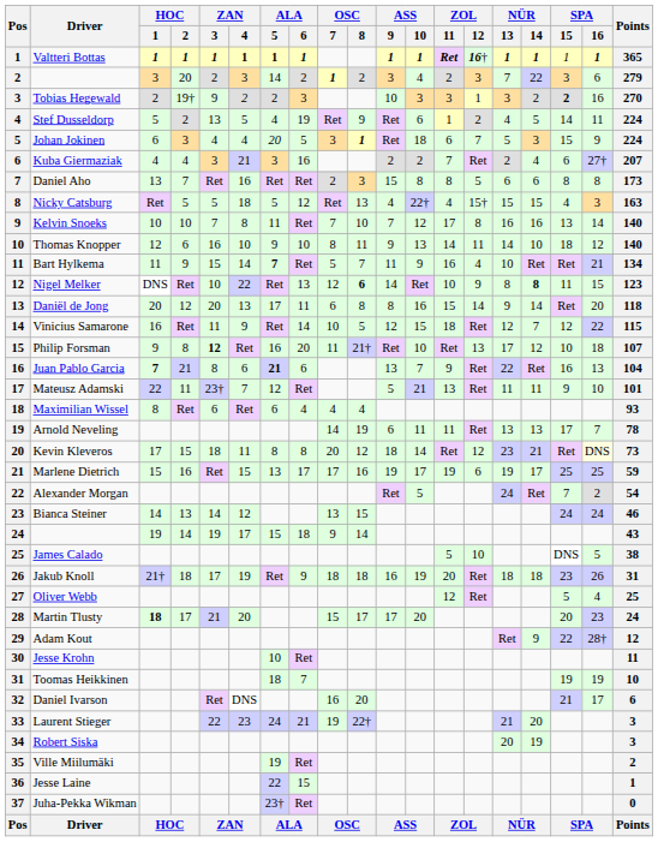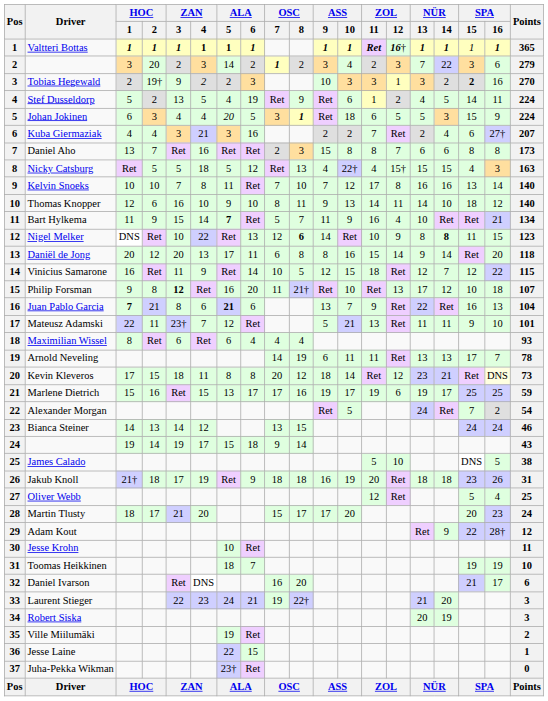 <table class="wikitable" style="font-size:85%; text-align:center;">
 <tr>
 <th rowspan=2>Pos</th>
 <th rowspan=2>Driver</th>
 <th colspan=2><a href='#'>HOC</a><br></th>
 <th colspan=2><a href='#'>ZAN</a><br></th>
 <th colspan=2><a href='#'>ALA</a><br></th>
 <th colspan=2><a href='#'>OSC</a><br></th>
 <th colspan=2><a href='#'>ASS</a><br></th>
 <th colspan=2><a href='#'>ZOL</a><br></th>
 <th colspan=2><a href='#'>NÜR</a><br></th>
 <th colspan=2><a href='#'>SPA</a><br></th>
 <th rowspan=2>Points</th>
 </tr>
 <tr>
 <th width=25>1</th>
 <th width=25>2</th>
 <th width=25>3</th>
 <th width=25>4</th>
 <th width=25>5</th>
 <th width=25>6</th>
 <th width=25>7</th>
 <th width=25>8</th>
 <th width=25>9</th>
 <th width=25>10</th>
 <th width=25>11</th>
 <th width=25>12</th>
 <th width=25>13</th>
 <th width=25>14</th>
 <th width=25>15</th>
 <th width=25>16</th>
 </tr>
 <tr>
 <th>1</th>
 <td align=left> <a href='#'>Valtteri Bottas</a></td>
 <td style="background:#FFFFBF;"><strong><em>1</em></strong></td>
 <td style="background:#FFFFBF;"><strong><em>1</em></strong></td>
 <td style="background:#FFFFBF;"><strong><em>1</em></strong></td>
 <td style="background:#FFFFBF;"><strong>1</strong></td>
 <td style="background:#FFFFBF;"><strong>1</strong></td>
 <td style="background:#FFFFBF;"><strong><em>1</em></strong></td>
 <td></td>
 <td></td>
 <td style="background:#FFFFBF;"><strong><em>1</em></strong></td>
 <td style="background:#FFFFBF;"><strong><em>1</em></strong></td>
 <td style="background:#EFCFFF;"><strong><em>Ret</em></strong></td>
 <td style="background:#DFFFDF;"><strong><em>16</em></strong>†</td>
 <td style="background:#FFFFBF;"><strong><em>1</em></strong></td>
 <td style="background:#FFFFBF;"><strong><em>1</em></strong></td>
 <td style="background:#FFFFBF;"><em>1</em></td>
 <td style="background:#FFFFBF;"><strong><em>1</em></strong></td>
 <th>365</th>
 </tr>
 <tr>
 <th>2</th>
 <td align=left></td>
 <td style="background:#FFDF9F;">3</td>
 <td style="background:#DFFFDF;">20</td>
 <td style="background:#DFDFDF;">2</td>
 <td style="background:#FFDF9F;">3</td>
 <td style="background:#DFFFDF;">14</td>
 <td style="background:#DFDFDF;">2</td>
 <td style="background:#FFFFBF;"><strong><em>1</em></strong></td>
 <td style="background:#DFDFDF;">2</td>
 <td style="background:#FFDF9F;">3</td>
 <td style="background:#DFFFDF;">4</td>
 <td style="background:#DFDFDF;">2</td>
 <td style="background:#FFDF9F;">3</td>
 <td style="background:#DFFFDF;">7</td>
 <td style="background:#CFCFFF;">22</td>
 <td style="background:#FFDF9F;">3</td>
 <td style="background:#DFFFDF;">6</td>
 <th>279</th>
 </tr>
 <tr>
 <th>3</th>
 <td align=left> <a href='#'>Tobias Hegewald</a></td>
 <td style="background:#DFDFDF;">2</td>
 <td style="background:#DFFFDF;">19†</td>
 <td style="background:#DFFFDF;">9</td>
 <td style="background:#DFDFDF;"><em>2</em></td>
 <td style="background:#DFDFDF;">2</td>
 <td style="background:#FFDF9F;">3</td>
 <td></td>
 <td></td>
 <td style="background:#DFFFDF;">10</td>
 <td style="background:#FFDF9F;">3</td>
 <td style="background:#FFDF9F;">3</td>
 <td style="background:#FFFFBF;">1</td>
 <td style="background:#FFDF9F;">3</td>
 <td style="background:#DFDFDF;">2</td>
 <td style="background:#DFDFDF;"><strong>2</strong></td>
 <td style="background:#DFFFDF;">16</td>
 <th>270</th>
 </tr>
 <tr>
 <th>4</th>
 <td align=left> <a href='#'>Stef Dusseldorp</a></td>
 <td style="background:#DFFFDF;">5</td>
 <td style="background:#DFDFDF;">2</td>
 <td style="background:#DFFFDF;">13</td>
 <td style="background:#DFFFDF;">5</td>
 <td style="background:#DFFFDF;">4</td>
 <td style="background:#DFFFDF;">19</td>
 <td style="background:#EFCFFF;">Ret</td>
 <td style="background:#DFFFDF;">9</td>
 <td style="background:#EFCFFF;">Ret</td>
 <td style="background:#DFFFDF;">6</td>
 <td style="background:#FFFFBF;">1</td>
 <td style="background:#DFDFDF;">2</td>
 <td style="background:#DFFFDF;">4</td>
 <td style="background:#DFFFDF;">5</td>
 <td style="background:#DFFFDF;">14</td>
 <td style="background:#DFFFDF;">11</td>
 <th>224</th>
 </tr>
 <tr>
 <th>5</th>
 <td align=left> <a href='#'>Johan Jokinen</a></td>
 <td style="background:#DFFFDF;">6</td>
 <td style="background:#FFDF9F;">3</td>
 <td style="background:#DFFFDF;">4</td>
 <td style="background:#DFFFDF;">4</td>
 <td style="background:#DFFFDF;"><em>20</em></td>
 <td style="background:#DFFFDF;">5</td>
 <td style="background:#FFDF9F;">3</td>
 <td style="background:#FFFFBF;"><strong><em>1</em></strong></td>
 <td style="background:#EFCFFF;">Ret</td>
 <td style="background:#DFFFDF;">18</td>
 <td style="background:#DFFFDF;">6</td>
-<td style="background:#DFFFDF;">7</td>
+<td style="background:#DFFFDF;">5</td>
 <td style="background:#DFFFDF;">5</td>
 <td style="background:#FFDF9F;">3</td>
 <td style="background:#DFFFDF;">15</td>
 <td style="background:#DFFFDF;">9</td>
 <th>224</th>
 </tr>
 <tr>
 <th>6</th>
 <td align=left> <a href='#'>Kuba Giermaziak</a></td>
 <td style="background:#DFFFDF;">4</td>
 <td style="background:#DFFFDF;">4</td>
 <td style="background:#FFDF9F;">3</td>
 <td style="background:#CFCFFF;">21</td>
 <td style="background:#FFDF9F;">3</td>
 <td style="background:#DFFFDF;">16</td>
 <td></td>
 <td></td>
 <td style="background:#DFDFDF;">2</td>
 <td style="background:#DFDFDF;">2</td>
 <td style="background:#DFFFDF;">7</td>
 <td style="background:#EFCFFF;">Ret</td>
 <td style="background:#DFDFDF;">2</td>
 <td style="background:#DFFFDF;">4</td>
 <td style="background:#DFFFDF;">6</td>
 <td style="background:#CFCFFF;">27†</td>
 <th>207</th>
 </tr>
 <tr>
 <th>7</th>
 <td align=left> Daniel Aho</td>
 <td style="background:#DFFFDF;">13</td>
 <td style="background:#DFFFDF;">7</td>
 <td style="background:#EFCFFF;">Ret</td>
 <td style="background:#DFFFDF;">16</td>
 <td style="background:#EFCFFF;">Ret</td>
 <td style="background:#EFCFFF;">Ret</td>
 <td style="background:#DFDFDF;">2</td>
 <td style="background:#FFDF9F;">3</td>
 <td style="background:#DFFFDF;">15</td>
 <td style="background:#DFFFDF;">8</td>
 <td style="background:#DFFFDF;">8</td>
-<td style="background:#DFFFDF;">5</td>
+<td style="background:#DFFFDF;">7</td>
 <td style="background:#DFFFDF;">6</td>
 <td style="background:#DFFFDF;">6</td>
 <td style="background:#DFFFDF;">8</td>
 <td style="background:#DFFFDF;">8</td>
 <th>173</th>
 </tr>
 <tr>
 <th>8</th>
 <td align=left> <a href='#'>Nicky Catsburg</a></td>
 <td style="background:#EFCFFF;">Ret</td>
 <td style="background:#DFFFDF;">5</td>
 <td style="background:#DFFFDF;">5</td>
 <td style="background:#DFFFDF;">18</td>
 <td style="background:#DFFFDF;">5</td>
 <td style="background:#DFFFDF;">12</td>
 <td style="background:#EFCFFF;">Ret</td>
 <td style="background:#DFFFDF;">13</td>
 <td style="background:#DFFFDF;">4</td>
 <td style="background:#CFCFFF;">22†</td>
 <td style="background:#DFFFDF;">4</td>
 <td style="background:#DFFFDF;">15†</td>
 <td style="background:#DFFFDF;">15</td>
 <td style="background:#DFFFDF;">15</td>
 <td style="background:#DFFFDF;">4</td>
 <td style="background:#FFDF9F;">3</td>
 <th>163</th>
 </tr>
 <tr>
 <th>9</th>
 <td align=left> <a href='#'>Kelvin Snoeks</a></td>
 <td style="background:#DFFFDF;">10</td>
 <td style="background:#DFFFDF;">10</td>
 <td style="background:#DFFFDF;">7</td>
 <td style="background:#DFFFDF;">8</td>
 <td style="background:#DFFFDF;">11</td>
 <td style="background:#EFCFFF;">Ret</td>
 <td style="background:#DFFFDF;">7</td>
 <td style="background:#DFFFDF;">10</td>
 <td style="background:#DFFFDF;">7</td>
 <td style="background:#DFFFDF;">12</td>
 <td style="background:#DFFFDF;">17</td>
 <td style="background:#DFFFDF;">8</td>
 <td style="background:#DFFFDF;">16</td>
 <td style="background:#DFFFDF;">16</td>
 <td style="background:#DFFFDF;">13</td>
 <td style="background:#DFFFDF;">14</td>
 <th>140</th>
 </tr>
 <tr>
 <th>10</th>
 <td align=left> Thomas Knopper</td>
 <td style="background:#DFFFDF;">12</td>
 <td style="background:#DFFFDF;">6</td>
 <td style="background:#DFFFDF;">16</td>
 <td style="background:#DFFFDF;">10</td>
 <td style="background:#DFFFDF;">9</td>
 <td style="background:#DFFFDF;">10</td>
 <td style="background:#DFFFDF;">8</td>
 <td style="background:#DFFFDF;">11</td>
 <td style="background:#DFFFDF;">9</td>
 <td style="background:#DFFFDF;">13</td>
 <td style="background:#DFFFDF;">14</td>
 <td style="background:#DFFFDF;">11</td>
 <td style="background:#DFFFDF;">14</td>
 <td style="background:#DFFFDF;">10</td>
 <td style="background:#DFFFDF;">18</td>
 <td style="background:#DFFFDF;">12</td>
 <th>140</th>
 </tr>
 <tr>
 <th>11</th>
 <td align=left> Bart Hylkema</td>
 <td style="background:#DFFFDF;">11</td>
 <td style="background:#DFFFDF;">9</td>
 <td style="background:#DFFFDF;">15</td>
 <td style="background:#DFFFDF;">14</td>
 <td style="background:#DFFFDF;"><strong>7</strong></td>
 <td style="background:#EFCFFF;">Ret</td>
 <td style="background:#DFFFDF;">5</td>
 <td style="background:#DFFFDF;">7</td>
 <td style="background:#DFFFDF;">11</td>
 <td style="background:#DFFFDF;">9</td>
 <td style="background:#DFFFDF;">16</td>
 <td style="background:#DFFFDF;">4</td>
 <td style="background:#DFFFDF;">10</td>
 <td style="background:#EFCFFF;">Ret</td>
 <td style="background:#EFCFFF;">Ret</td>
 <td style="background:#CFCFFF;">21</td>
 <th>134</th>
 </tr>
 <tr>
 <th>12</th>
 <td align=left> <a href='#'>Nigel Melker</a></td>
 <td style="background:#FFFFFF;">DNS</td>
 <td style="background:#EFCFFF;">Ret</td>
 <td style="background:#DFFFDF;">10</td>
 <td style="background:#CFCFFF;">22</td>
 <td style="background:#EFCFFF;">Ret</td>
 <td style="background:#DFFFDF;">13</td>
 <td style="background:#DFFFDF;">12</td>
 <td style="background:#DFFFDF;"><strong>6</strong></td>
 <td style="background:#DFFFDF;">14</td>
 <td style="background:#EFCFFF;">Ret</td>
 <td style="background:#DFFFDF;">10</td>
 <td style="background:#DFFFDF;">9</td>
 <td style="background:#DFFFDF;">8</td>
 <td style="background:#DFFFDF;"><strong>8</strong></td>
 <td style="background:#DFFFDF;">11</td>
 <td style="background:#DFFFDF;">15</td>
 <th>123</th>
 </tr>
 <tr>
 <th>13</th>
 <td align=left> <a href='#'>Daniël de Jong</a></td>
 <td style="background:#DFFFDF;">20</td>
 <td style="background:#DFFFDF;">12</td>
 <td style="background:#DFFFDF;">20</td>
 <td style="background:#DFFFDF;">13</td>
 <td style="background:#DFFFDF;">17</td>
 <td style="background:#DFFFDF;">11</td>
 <td style="background:#DFFFDF;">6</td>
 <td style="background:#DFFFDF;">8</td>
 <td style="background:#DFFFDF;">8</td>
 <td style="background:#DFFFDF;">16</td>
 <td style="background:#DFFFDF;">15</td>
 <td style="background:#DFFFDF;">14</td>
 <td style="background:#DFFFDF;">9</td>
 <td style="background:#DFFFDF;">14</td>
 <td style="background:#EFCFFF;">Ret</td>
 <td style="background:#DFFFDF;">20</td>
 <th>118</th>
 </tr>
 <tr>
 <th>14</th>
 <td align=left> Vinicius Samarone</td>
 <td style="background:#DFFFDF;">16</td>
 <td style="background:#EFCFFF;">Ret</td>
 <td style="background:#DFFFDF;">11</td>
 <td style="background:#DFFFDF;">9</td>
 <td style="background:#EFCFFF;">Ret</td>
 <td style="background:#DFFFDF;">14</td>
 <td style="background:#DFFFDF;">10</td>
 <td style="background:#DFFFDF;">5</td>
 <td style="background:#DFFFDF;">12</td>
 <td style="background:#DFFFDF;">15</td>
 <td style="background:#DFFFDF;">18</td>
 <td style="background:#EFCFFF;">Ret</td>
 <td style="background:#DFFFDF;">12</td>
 <td style="background:#DFFFDF;">7</td>
 <td style="background:#DFFFDF;">12</td>
 <td style="background:#CFCFFF;">22</td>
 <th>115</th>
 </tr>
 <tr>
 <th>15</th>
 <td align=left> Philip Forsman</td>
 <td style="background:#DFFFDF;">9</td>
 <td style="background:#DFFFDF;">8</td>
 <td style="background:#DFFFDF;"><strong>12</strong></td>
 <td style="background:#EFCFFF;">Ret</td>
 <td style="background:#DFFFDF;">16</td>
 <td style="background:#DFFFDF;">20</td>
 <td style="background:#DFFFDF;">11</td>
 <td style="background:#CFCFFF;">21†</td>
 <td style="background:#EFCFFF;">Ret</td>
 <td style="background:#DFFFDF;">10</td>
 <td style="background:#EFCFFF;">Ret</td>
 <td style="background:#DFFFDF;">13</td>
 <td style="background:#DFFFDF;">17</td>
 <td style="background:#DFFFDF;">12</td>
 <td style="background:#DFFFDF;">10</td>
 <td style="background:#DFFFDF;">18</td>
 <th>107</th>
 </tr>
 <tr>
 <th>16</th>
 <td align=left> <a href='#'>Juan Pablo Garcia</a></td>
 <td style="background:#DFFFDF;"><strong>7</strong></td>
 <td style="background:#CFCFFF;">21</td>
 <td style="background:#DFFFDF;">8</td>
 <td style="background:#DFFFDF;">6</td>
 <td style="background:#CFCFFF;"><strong>21</strong></td>
 <td style="background:#DFFFDF;">6</td>
 <td></td>
 <td></td>
 <td style="background:#DFFFDF;">13</td>
 <td style="background:#DFFFDF;">7</td>
 <td style="background:#DFFFDF;">9</td>
 <td style="background:#EFCFFF;">Ret</td>
 <td style="background:#CFCFFF;">22</td>
 <td style="background:#EFCFFF;">Ret</td>
 <td style="background:#DFFFDF;">16</td>
 <td style="background:#DFFFDF;">13</td>
 <th>104</th>
 </tr>
 <tr>
 <th>17</th>
 <td align=left> Mateusz Adamski</td>
 <td style="background:#CFCFFF;">22</td>
 <td style="background:#DFFFDF;">11</td>
 <td style="background:#CFCFFF;">23†</td>
 <td style="background:#DFFFDF;">7</td>
 <td style="background:#DFFFDF;">12</td>
 <td style="background:#EFCFFF;">Ret</td>
 <td></td>
 <td></td>
 <td style="background:#DFFFDF;">5</td>
 <td style="background:#CFCFFF;">21</td>
 <td style="background:#DFFFDF;">13</td>
 <td style="background:#EFCFFF;">Ret</td>
 <td style="background:#DFFFDF;">11</td>
 <td style="background:#DFFFDF;">11</td>
 <td style="background:#DFFFDF;">9</td>
 <td style="background:#DFFFDF;">10</td>
 <th>101</th>
 </tr>
 <tr>
 <th>18</th>
 <td align=left> <a href='#'>Maximilian Wissel</a></td>
 <td style="background:#DFFFDF;">8</td>
 <td style="background:#EFCFFF;">Ret</td>
 <td style="background:#DFFFDF;">6</td>
 <td style="background:#EFCFFF;">Ret</td>
 <td style="background:#DFFFDF;">6</td>
 <td style="background:#DFFFDF;">4</td>
 <td style="background:#DFFFDF;">4</td>
 <td style="background:#DFFFDF;">4</td>
 <td></td>
 <td></td>
 <td></td>
 <td></td>
 <td></td>
 <td></td>
 <td></td>
 <td></td>
 <th>93</th>
 </tr>
 <tr>
 <th>19</th>
 <td align=left> Arnold Neveling</td>
 <td></td>
 <td></td>
 <td></td>
 <td></td>
 <td></td>
 <td></td>
 <td style="background:#DFFFDF;">14</td>
 <td style="background:#DFFFDF;">19</td>
 <td style="background:#DFFFDF;">6</td>
 <td style="background:#DFFFDF;">11</td>
 <td style="background:#DFFFDF;">11</td>
 <td style="background:#EFCFFF;">Ret</td>
 <td style="background:#DFFFDF;">13</td>
 <td style="background:#DFFFDF;">13</td>
 <td style="background:#DFFFDF;">17</td>
 <td style="background:#DFFFDF;">7</td>
 <th>78</th>
 </tr>
 <tr>
 <th>20</th>
 <td align=left> Kevin Kleveros</td>
 <td style="background:#DFFFDF;">17</td>
 <td style="background:#DFFFDF;">15</td>
 <td style="background:#DFFFDF;">18</td>
 <td style="background:#DFFFDF;">11</td>
 <td style="background:#DFFFDF;">8</td>
 <td style="background:#DFFFDF;">8</td>
 <td style="background:#DFFFDF;">20</td>
 <td style="background:#DFFFDF;">12</td>
 <td style="background:#DFFFDF;">18</td>
 <td style="background:#DFFFDF;">14</td>
 <td style="background:#EFCFFF;">Ret</td>
 <td style="background:#DFFFDF;">12</td>
 <td style="background:#CFCFFF;">23</td>
 <td style="background:#CFCFFF;">21</td>
 <td style="background:#EFCFFF;">Ret</td>
 <td style="background: lightyellow;">DNS</td>
 <th>73</th>
 </tr>
 <tr>
 <th>21</th>
 <td align=left> Marlene Dietrich</td>
 <td style="background:#DFFFDF;">15</td>
 <td style="background:#DFFFDF;">16</td>
 <td style="background:#EFCFFF;">Ret</td>
 <td style="background:#DFFFDF;">15</td>
 <td style="background:#DFFFDF;">13</td>
 <td style="background:#DFFFDF;">17</td>
 <td style="background:#DFFFDF;">17</td>
 <td style="background:#DFFFDF;">16</td>
 <td style="background:#DFFFDF;">19</td>
 <td style="background:#DFFFDF;">17</td>
 <td style="background:#DFFFDF;">19</td>
 <td style="background:#DFFFDF;">6</td>
 <td style="background:#DFFFDF;">19</td>
 <td style="background:#DFFFDF;">17</td>
 <td style="background:#CFCFFF;">25</td>
 <td style="background:#CFCFFF;">25</td>
 <th>59</th>
 </tr>
 <tr>
 <th>22</th>
 <td align=left> Alexander Morgan</td>
 <td></td>
 <td></td>
 <td></td>
 <td></td>
 <td></td>
 <td></td>
 <td></td>
 <td></td>
 <td style="background:#EFCFFF;">Ret</td>
 <td style="background:#DFFFDF;">5</td>
 <td></td>
 <td></td>
 <td style="background:#CFCFFF;">24</td>
 <td style="background:#EFCFFF;">Ret</td>
 <td style="background:#DFFFDF;">7</td>
 <td style="background:#DFDFDF;">2</td>
 <th>54</th>
 </tr>
 <tr>
 <th>23</th>
 <td align=left> Bianca Steiner</td>
 <td style="background:#DFFFDF;">14</td>
 <td style="background:#DFFFDF;">13</td>
 <td style="background:#DFFFDF;">14</td>
 <td style="background:#DFFFDF;">12</td>
 <td></td>
 <td></td>
 <td style="background:#DFFFDF;">13</td>
 <td style="background:#DFFFDF;">15</td>
 <td></td>
 <td></td>
 <td></td>
 <td></td>
 <td></td>
 <td></td>
 <td style="background:#CFCFFF;">24</td>
 <td style="background:#CFCFFF;">24</td>
 <th>46</th>
 </tr>
 <tr>
 <th>24</th>
 <td align=left></td>
 <td style="background:#DFFFDF;">19</td>
 <td style="background:#DFFFDF;">14</td>
 <td style="background:#DFFFDF;">19</td>
 <td style="background:#DFFFDF;">17</td>
 <td style="background:#DFFFDF;">15</td>
 <td style="background:#DFFFDF;">18</td>
 <td style="background:#DFFFDF;">9</td>
 <td style="background:#DFFFDF;">14</td>
 <td></td>
 <td></td>
 <td></td>
 <td></td>
 <td></td>
 <td></td>
 <td></td>
 <td></td>
 <th>43</th>
 </tr>
 <tr>
 <th>25</th>
 <td align=left> <a href='#'>James Calado</a></td>
 <td></td>
 <td></td>
 <td></td>
 <td></td>
 <td></td>
 <td></td>
 <td></td>
 <td></td>
 <td></td>
 <td></td>
 <td style="background:#DFFFDF;">5</td>
 <td style="background:#DFFFDF;">10</td>
 <td></td>
 <td></td>
 <td style="background:#FFFFFF;">DNS</td>
 <td style="background:#DFFFDF;">5</td>
 <th>38</th>
 </tr>
 <tr>
 <th>26</th>
 <td align=left> Jakub Knoll</td>
 <td style="background:#CFCFFF;">21†</td>
 <td style="background:#DFFFDF;">18</td>
 <td style="background:#DFFFDF;">17</td>
 <td style="background:#DFFFDF;">19</td>
 <td style="background:#EFCFFF;">Ret</td>
 <td style="background:#DFFFDF;">9</td>
 <td style="background:#DFFFDF;">18</td>
 <td style="background:#DFFFDF;">18</td>
 <td style="background:#DFFFDF;">16</td>
 <td style="background:#DFFFDF;">19</td>
 <td style="background:#DFFFDF;">20</td>
 <td style="background:#EFCFFF;">Ret</td>
 <td style="background:#DFFFDF;">18</td>
 <td style="background:#DFFFDF;">18</td>
 <td style="background:#CFCFFF;">23</td>
 <td style="background:#CFCFFF;">26</td>
 <th>31</th>
 </tr>
 <tr>
 <th>27</th>
 <td align=left> <a href='#'>Oliver Webb</a></td>
 <td></td>
 <td></td>
 <td></td>
 <td></td>
 <td></td>
 <td></td>
 <td></td>
 <td></td>
 <td></td>
 <td></td>
 <td style="background:#DFFFDF;">12</td>
 <td style="background:#EFCFFF;">Ret</td>
 <td></td>
 <td></td>
 <td style="background:#DFFFDF;">5</td>
 <td style="background:#DFFFDF;">4</td>
 <th>25</th>
 </tr>
 <tr>
 <th>28</th>
 <td align=left> Martin Tlusty</td>
-<td style="background:#DFFFDF;"><strong>18</strong></td>
+<td style="background:#DFFFDF;">18</td>
 <td style="background:#DFFFDF;">17</td>
 <td style="background:#CFCFFF;">21</td>
 <td style="background:#DFFFDF;">20</td>
 <td></td>
 <td></td>
 <td style="background:#DFFFDF;">15</td>
 <td style="background:#DFFFDF;">17</td>
 <td style="background:#DFFFDF;">17</td>
 <td style="background:#DFFFDF;">20</td>
 <td></td>
 <td></td>
 <td></td>
 <td></td>
 <td style="background:#DFFFDF;">20</td>
 <td style="background:#CFCFFF;">23</td>
 <th>24</th>
 </tr>
 <tr>
 <th>29</th>
 <td align=left> Adam Kout</td>
 <td></td>
 <td></td>
 <td></td>
 <td></td>
 <td></td>
 <td></td>
 <td></td>
 <td></td>
 <td></td>
 <td></td>
 <td></td>
 <td></td>
 <td style="background:#EFCFFF;">Ret</td>
 <td style="background:#DFFFDF;">9</td>
 <td style="background:#CFCFFF;">22</td>
 <td style="background:#CFCFFF;">28†</td>
 <th>12</th>
 </tr>
 <tr>
 <th>30</th>
 <td align=left> <a href='#'>Jesse Krohn</a></td>
 <td></td>
 <td></td>
 <td></td>
 <td></td>
 <td style="background:#DFFFDF;">10</td>
 <td style="background:#EFCFFF;">Ret</td>
 <td></td>
 <td></td>
 <td></td>
 <td></td>
 <td></td>
 <td></td>
 <td></td>
 <td></td>
 <td></td>
 <td></td>
 <th>11</th>
 </tr>
 <tr>
 <th>31</th>
 <td align=left> Toomas Heikkinen</td>
 <td></td>
 <td></td>
 <td></td>
 <td></td>
 <td style="background:#DFFFDF;">18</td>
 <td style="background:#DFFFDF;">7</td>
 <td></td>
 <td></td>
 <td></td>
 <td></td>
 <td></td>
 <td></td>
 <td></td>
 <td></td>
 <td style="background:#DFFFDF;">19</td>
 <td style="background:#DFFFDF;">19</td>
 <th>10</th>
 </tr>
 <tr>
 <th>32</th>
 <td align=left> Daniel Ivarson</td>
 <td></td>
 <td></td>
 <td style="background:#EFCFFF;">Ret</td>
 <td style="background:#FFFFFF;">DNS</td>
 <td></td>
 <td></td>
 <td style="background:#DFFFDF;">16</td>
 <td style="background:#DFFFDF;">20</td>
 <td></td>
 <td></td>
 <td></td>
 <td></td>
 <td></td>
 <td></td>
 <td style="background:#CFCFFF;">21</td>
 <td style="background:#DFFFDF;">17</td>
 <th>6</th>
 </tr>
 <tr>
 <th>33</th>
 <td align=left> Laurent Stieger</td>
 <td></td>
 <td></td>
 <td style="background:#CFCFFF;">22</td>
 <td style="background:#CFCFFF;">23</td>
 <td style="background:#CFCFFF;">24</td>
 <td style="background:#CFCFFF;">21</td>
 <td style="background:#DFFFDF;">19</td>
 <td style="background:#CFCFFF;">22†</td>
 <td></td>
 <td></td>
 <td></td>
 <td></td>
 <td style="background:#CFCFFF;">21</td>
 <td style="background:#DFFFDF;">20</td>
 <td></td>
 <td></td>
 <th>3</th>
 </tr>
 <tr>
 <th>34</th>
 <td align=left> <a href='#'>Robert Siska</a></td>
 <td></td>
 <td></td>
 <td></td>
 <td></td>
 <td></td>
 <td></td>
 <td></td>
 <td></td>
 <td></td>
 <td></td>
 <td></td>
 <td></td>
 <td style="background:#DFFFDF;">20</td>
 <td style="background:#DFFFDF;">19</td>
 <td></td>
 <td></td>
 <th>3</th>
 </tr>
 <tr>
 <th>35</th>
 <td align=left> Ville Miilumäki</td>
 <td></td>
 <td></td>
 <td></td>
 <td></td>
 <td style="background:#DFFFDF;">19</td>
 <td style="background:#EFCFFF;">Ret</td>
 <td></td>
 <td></td>
 <td></td>
 <td></td>
 <td></td>
 <td></td>
 <td></td>
 <td></td>
 <td></td>
 <td></td>
 <th>2</th>
 </tr>
 <tr>
 <th>36</th>
 <td align=left> Jesse Laine</td>
 <td></td>
 <td></td>
 <td></td>
 <td></td>
 <td style="background:#CFCFFF;">22</td>
 <td style="background:#DFFFDF;">15</td>
 <td></td>
 <td></td>
 <td></td>
 <td></td>
 <td></td>
 <td></td>
 <td></td>
 <td></td>
 <td></td>
 <td></td>
 <th>1</th>
 </tr>
 <tr>
 <th>37</th>
 <td align=left> Juha-Pekka Wikman</td>
 <td></td>
 <td></td>
 <td></td>
 <td></td>
 <td style="background:#CFCFFF;">23†</td>
 <td style="background:#EFCFFF;">Ret</td>
 <td></td>
 <td></td>
 <td></td>
 <td></td>
 <td></td>
 <td></td>
 <td></td>
 <td></td>
 <td></td>
 <td></td>
 <th>0</th>
 </tr>
 <tr>
 <th>Pos</th>
 <th>Driver</th>
 <th colspan=2><a href='#'>HOC</a><br></th>
 <th colspan=2><a href='#'>ZAN</a><br></th>
 <th colspan=2><a href='#'>ALA</a><br></th>
 <th colspan=2><a href='#'>OSC</a><br></th>
 <th colspan=2><a href='#'>ASS</a><br></th>
 <th colspan=2><a href='#'>ZOL</a><br></th>
 <th colspan=2><a href='#'>NÜR</a><br></th>
 <th colspan=2><a href='#'>SPA</a><br></th>
 <th>Points</th>
 </tr>
 </table>
